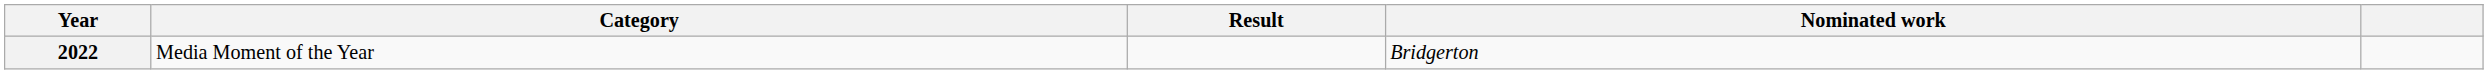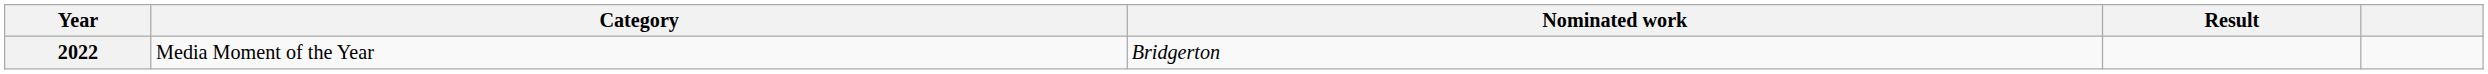 <table class="wikitable sortable">
 <tr>
 <th width="1%">Year</th>
 <th width="8%">Category</th>
+<th width="8%">Nominated work</th>
 <th width="2%">Result</th>
-<th width="8%">Nominated work</th>
 <th width="1%" class="unsortable"></th>
 </tr>
 <tr>
 <th style="text-align:center;">2022</th>
 <td>Media Moment of the Year</td>
+<td><em>Bridgerton</em></td>
 <td></td>
-<td><em>Bridgerton</em></td>
 <td style="text-align:center;"></td>
 </tr>
 </table>
